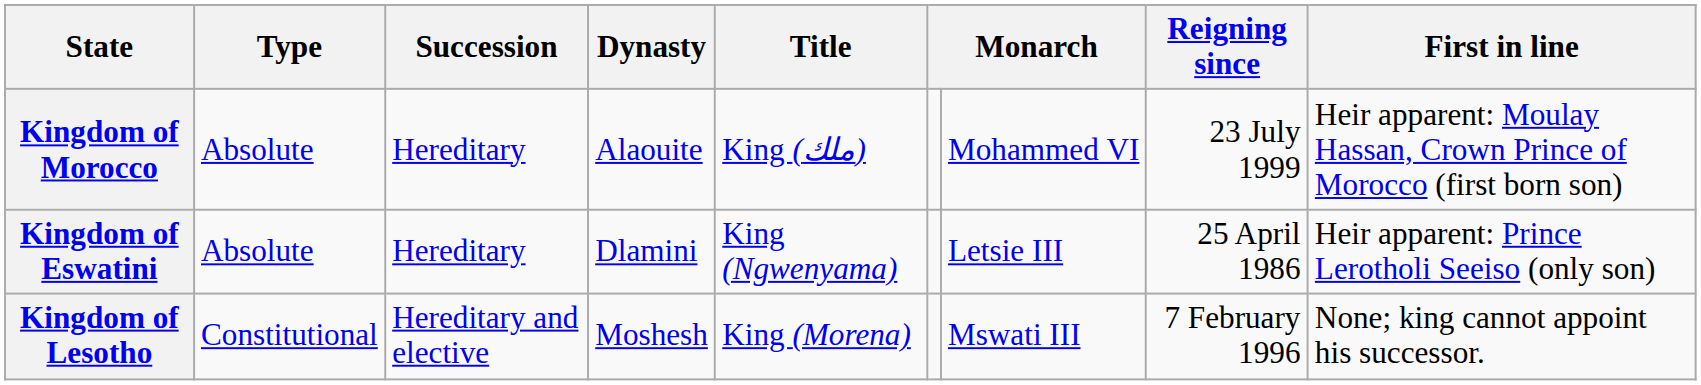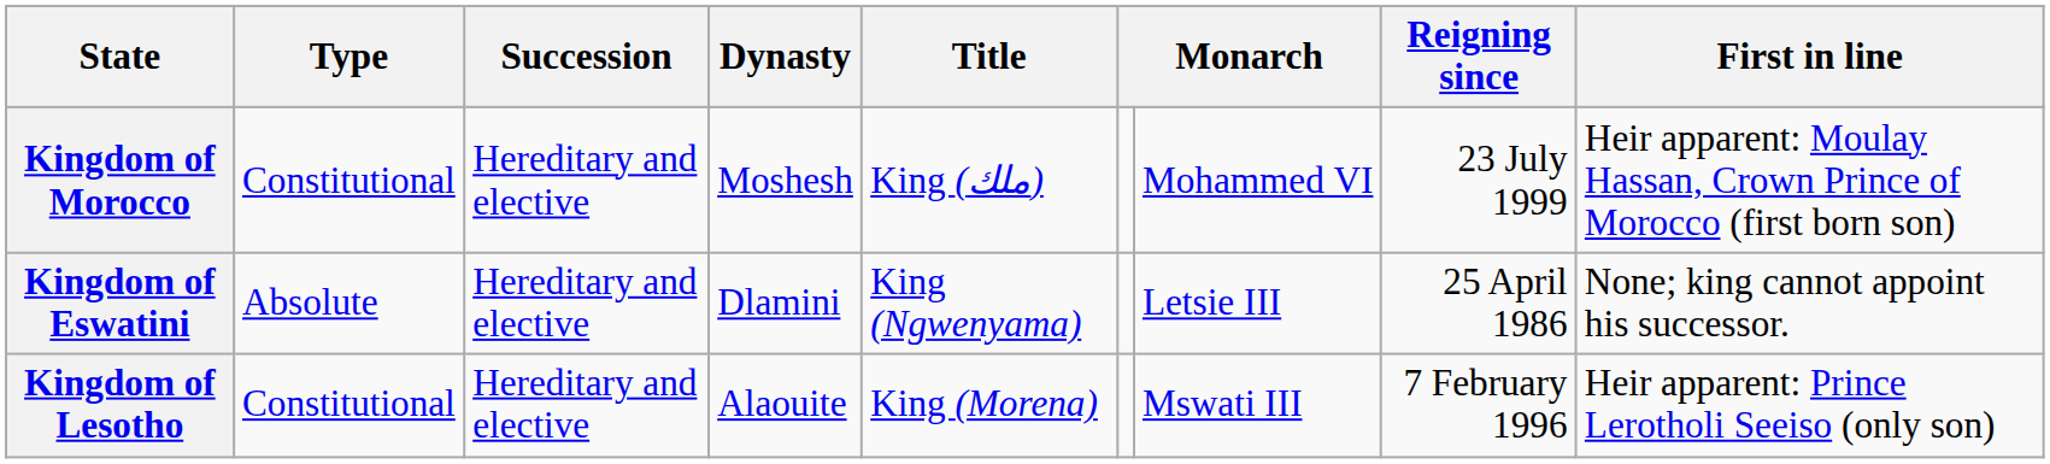 <table class="wikitable sortable plainrowheaders">
 <tr>
 <th scope="col">State</th>
 <th scope="col">Type</th>
 <th scope="col">Succession</th>
 <th scope="col">Dynasty</th>
 <th scope="col">Title</th>
 <th scope="col" colspan="2">Monarch</th>
 <th scope="col" data-sort-type="date"><a href='#'>Reigning since</a></th>
 <th scope="col">First in line</th>
 </tr>
 <tr>
 <th scope="row"><a href='#'>Kingdom of Morocco</a></th>
-<td><a href='#'>Absolute</a></td>
-<td><a href='#'>Hereditary</a></td>
-<td><a href='#'>Alaouite</a></td>
+<td><a href='#'>Constitutional</a></td>
+<td><a href='#'>Hereditary and elective</a></td>
+<td><a href='#'>Moshesh</a></td>
 <td><a href='#'>King <em>(ملك)</em></a></td>
 <td data-sort-text="Mohammed VI of Morocco"></td>
 <td><a href='#'>Mohammed VI</a></td>
 <td align=right>23 July 1999</td>
 <td>Heir apparent: <a href='#'>Moulay Hassan, Crown Prince of Morocco</a> (first born son)</td>
 </tr>
 <tr>
 <th scope="row"><a href='#'>Kingdom of Eswatini</a></th>
 <td><a href='#'>Absolute</a></td>
-<td><a href='#'>Hereditary</a></td>
+<td><a href='#'>Hereditary and elective</a></td>
 <td><a href='#'>Dlamini</a></td>
 <td><a href='#'>King <em>(Ngwenyama)</em></a></td>
 <td data-sort-text="Mswati III"></td>
 <td><a href='#'>Letsie III</a></td>
 <td align=right>25 April 1986</td>
-<td>Heir apparent: <a href='#'>Prince Lerotholi Seeiso</a> (only son)</td>
+<td>None;  king cannot appoint his successor.</td>
 </tr>
 <tr>
 <th scope="row"><a href='#'>Kingdom of Lesotho</a></th>
 <td><a href='#'>Constitutional</a></td>
 <td><a href='#'>Hereditary and elective</a></td>
-<td><a href='#'>Moshesh</a></td>
+<td><a href='#'>Alaouite</a></td>
 <td><a href='#'>King <em>(Morena)</em></a></td>
 <td data-sort-text="Letsie III"></td>
 <td><a href='#'>Mswati&nbsp;III</a></td>
 <td align=right>7 February 1996</td>
-<td>None;  king cannot appoint his successor.</td>
+<td>Heir apparent: <a href='#'>Prince Lerotholi Seeiso</a> (only son)</td>
 </tr>
 </table>
